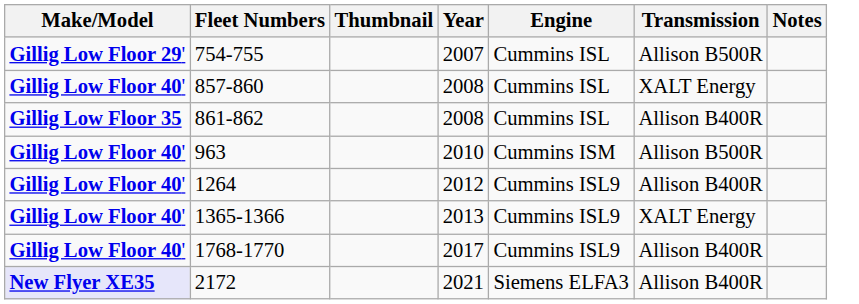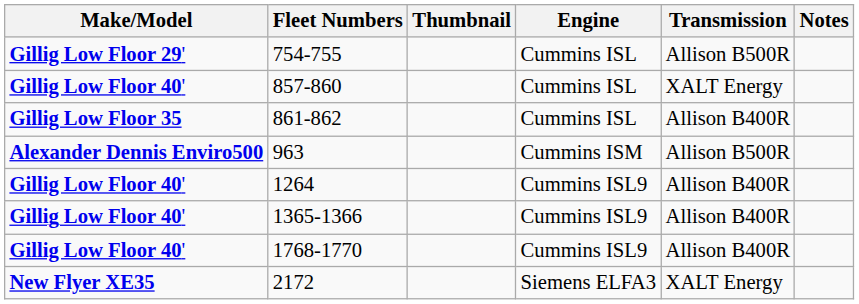 <table class="wikitable">
 <tr>
 <th>Make/Model</th>
 <th>Fleet Numbers</th>
 <th>Thumbnail</th>
-<th>Year</th>
 <th>Engine</th>
 <th>Transmission</th>
 <th>Notes</th>
 </tr>
 <tr>
 <td><a href='#'><strong>Gillig Low Floor 29</strong>'</a></td>
 <td>754-755</td>
 <td></td>
-<td>2007</td>
 <td>Cummins ISL</td>
 <td>Allison B500R</td>
 <td></td>
 </tr>
 <tr>
 <td><a href='#'><strong>Gillig Low Floor 40</strong>'</a></td>
 <td>857-860</td>
 <td></td>
-<td>2008</td>
 <td>Cummins ISL</td>
 <td>XALT Energy</td>
 <td></td>
 </tr>
 <tr>
 <td><a href='#'><strong>Gillig Low Floor 35</strong></a></td>
 <td>861-862</td>
 <td></td>
-<td>2008</td>
 <td>Cummins ISL</td>
 <td>Allison B400R</td>
 <td></td>
 </tr>
 <tr>
-<td><a href='#'><strong>Gillig Low Floor 40</strong>'</a></td>
+<td><strong><a href='#'>Alexander Dennis Enviro500</a></strong></td>
 <td>963</td>
 <td></td>
-<td>2010</td>
 <td>Cummins ISM</td>
 <td>Allison B500R</td>
 <td></td>
 </tr>
 <tr>
 <td><a href='#'><strong>Gillig Low Floor 40</strong>'</a></td>
 <td>1264</td>
 <td></td>
-<td>2012</td>
 <td>Cummins ISL9</td>
 <td>Allison B400R</td>
 <td></td>
 </tr>
 <tr>
 <td><a href='#'><strong>Gillig Low Floor 40</strong>'</a></td>
 <td>1365-1366</td>
 <td></td>
-<td>2013</td>
 <td>Cummins ISL9</td>
-<td>XALT Energy</td>
+<td>Allison B400R</td>
 <td></td>
 </tr>
 <tr>
 <td><a href='#'><strong>Gillig Low Floor 40</strong>'</a></td>
 <td>1768-1770</td>
 <td></td>
-<td>2017</td>
 <td>Cummins ISL9</td>
 <td>Allison B400R</td>
 <td></td>
 </tr>
 <tr>
-<td style="background: lavender;"><strong><a href='#'>New Flyer XE35</a></strong></td>
+<td><strong><a href='#'>New Flyer XE35</a></strong></td>
 <td>2172</td>
 <td></td>
-<td>2021</td>
 <td>Siemens ELFA3</td>
-<td>Allison B400R</td>
+<td>XALT Energy</td>
 <td></td>
 </tr>
 </table>
